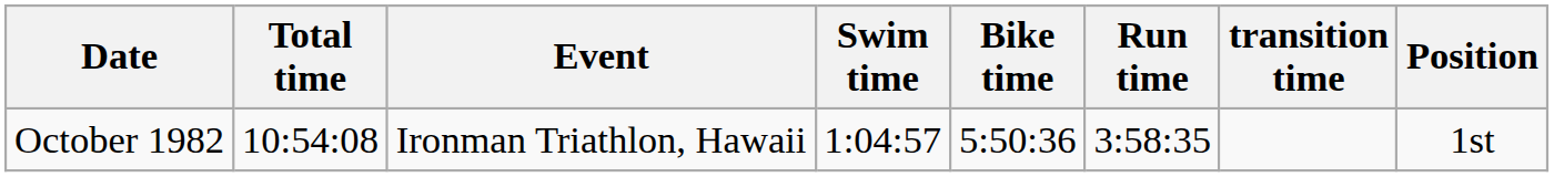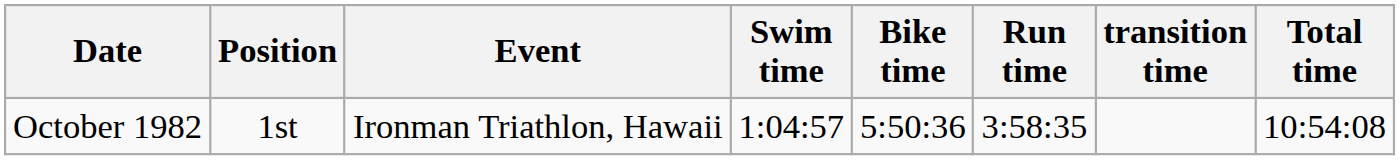 <table class="wikitable">
 <tr>
 <th>Date</th>
-<th>Total<br>time</th>
+<th>Position</th>
 <th>Event</th>
 <th>Swim<br>time</th>
 <th>Bike<br>time</th>
 <th>Run<br>time</th>
 <th>transition<br>time</th>
-<th>Position</th>
+<th>Total<br>time</th>
 </tr>
 <tr>
 <td>October 1982</td>
-<td>10:54:08</td>
+<td align = "center">1st</td>
 <td>Ironman Triathlon, Hawaii</td>
 <td>1:04:57</td>
 <td>5:50:36</td>
 <td>3:58:35</td>
 <td></td>
-<td align = "center">1st</td>
+<td>10:54:08</td>
 </tr>
 </table>
